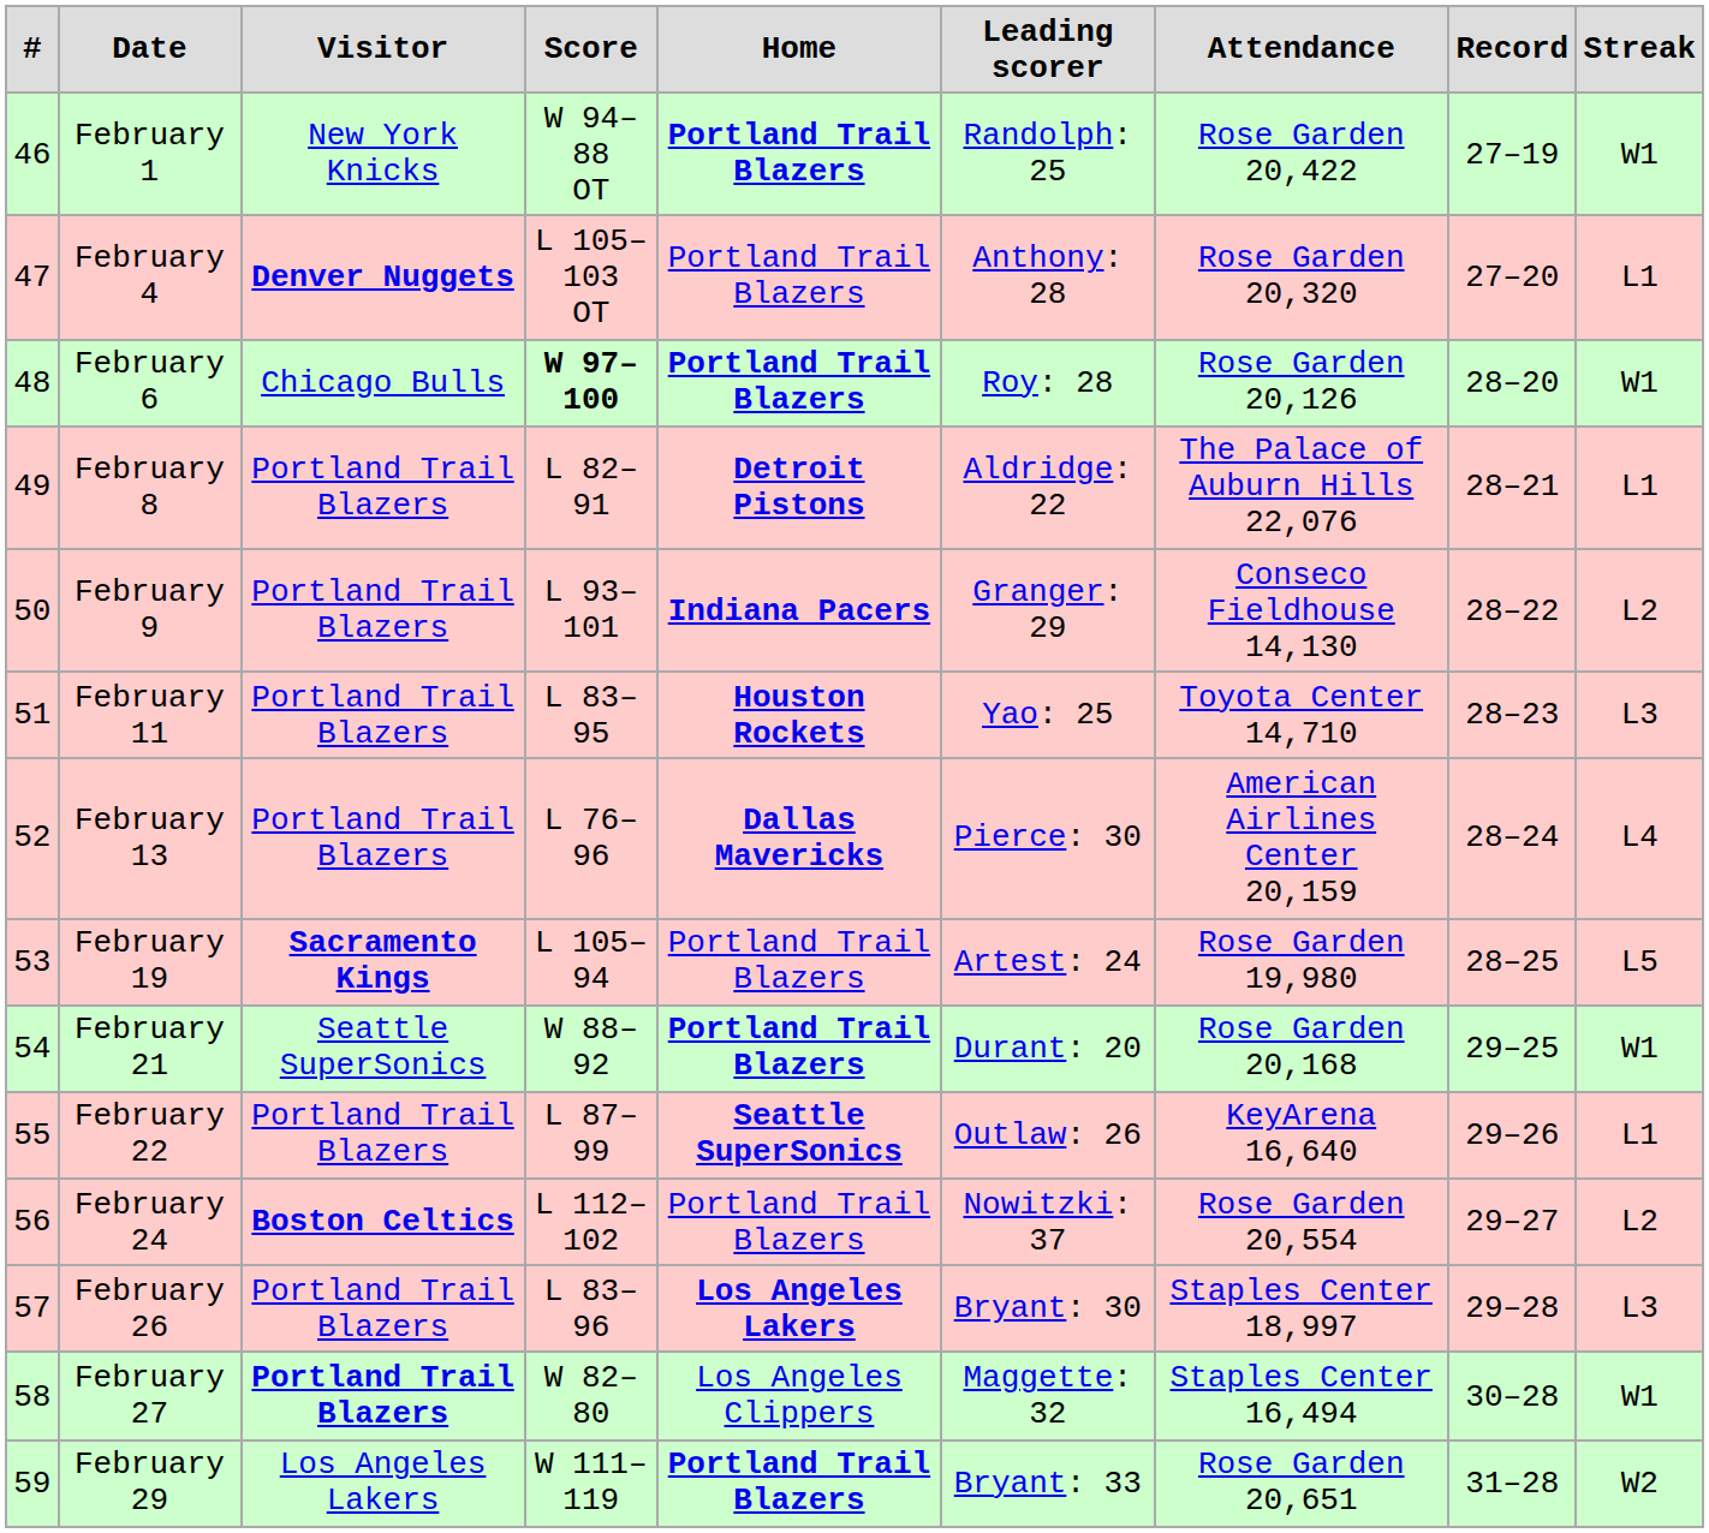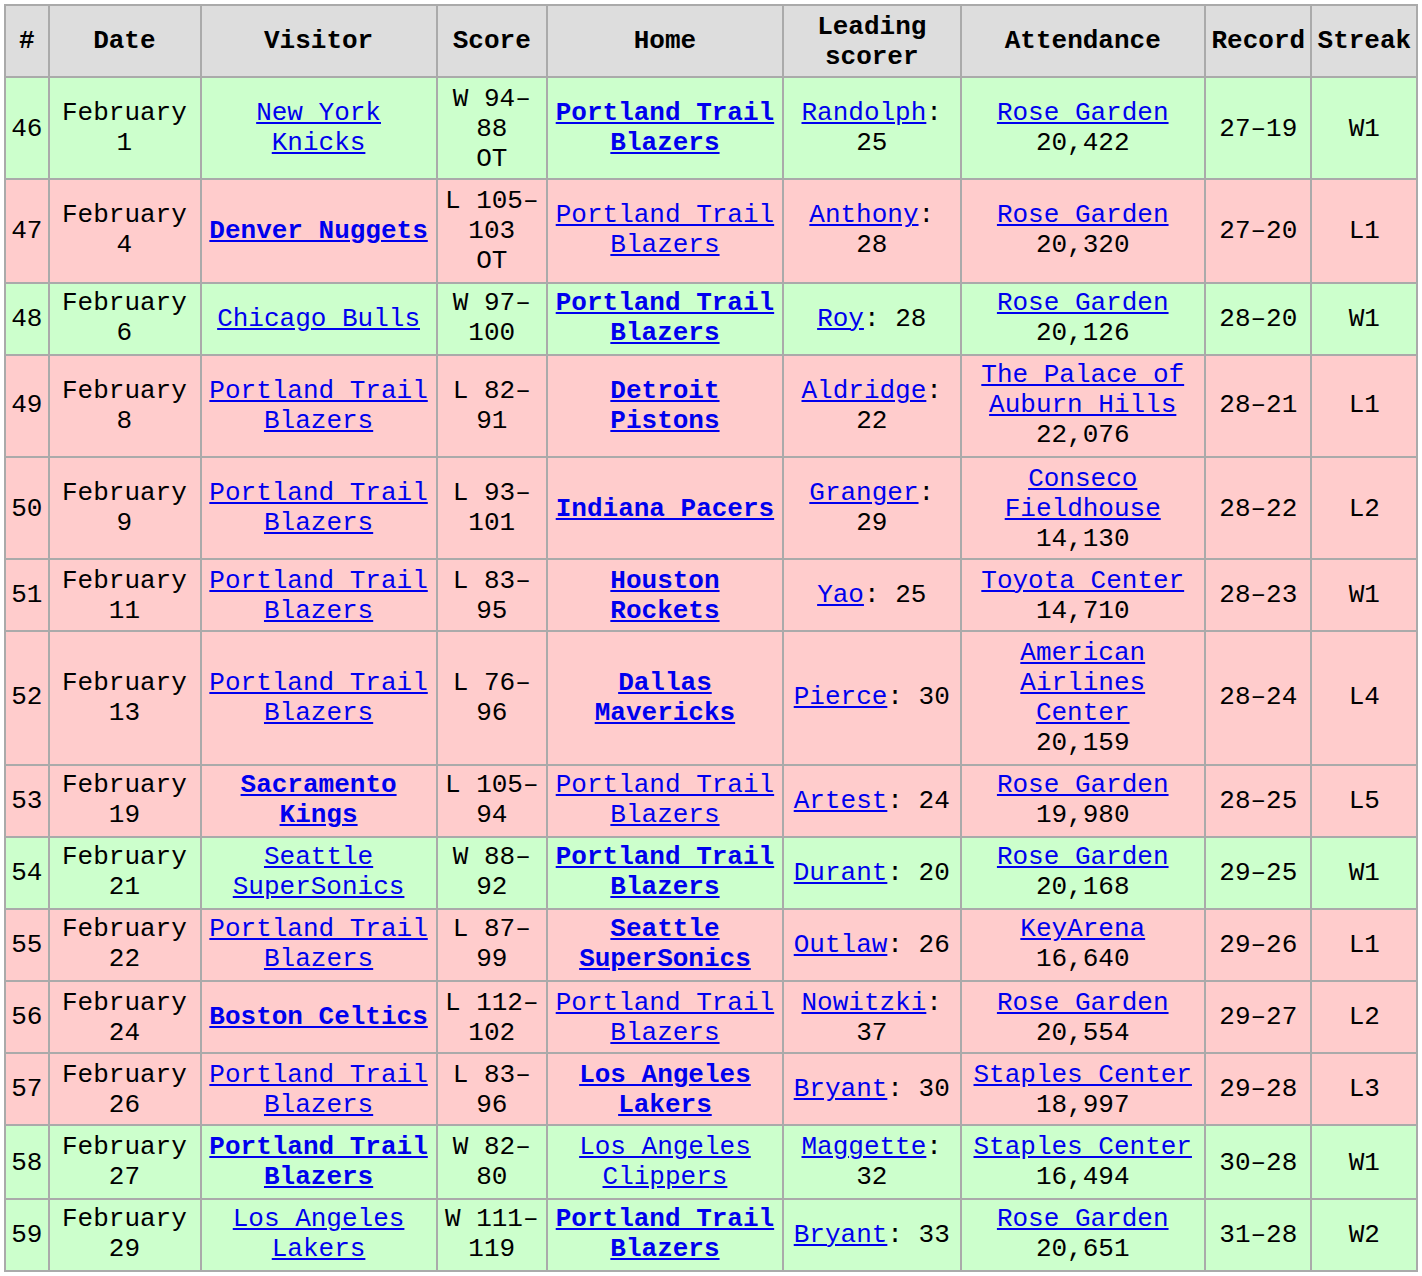 <table class="wikitable" width="80%">
 <tr align="center"  bgcolor="#dddddd">
 <td><strong>#</strong></td>
 <td><strong>Date</strong></td>
 <td><strong>Visitor</strong></td>
 <td><strong>Score</strong></td>
 <td><strong>Home</strong></td>
 <td><strong>Leading scorer</strong></td>
 <td><strong>Attendance</strong></td>
 <td><strong>Record</strong></td>
 <td><strong>Streak</strong></td>
 </tr>
 <tr align="center" bgcolor="#ccffcc">
 <td>46</td>
 <td>February 1</td>
 <td><a href='#'>New York Knicks</a></td>
 <td>W 94–88<br>OT</td>
 <td><strong><a href='#'>Portland Trail Blazers</a></strong></td>
 <td><a href='#'>Randolph</a>: 25</td>
 <td><a href='#'>Rose Garden</a><br>20,422</td>
 <td>27–19</td>
 <td>W1</td>
 </tr>
 <tr align="center" bgcolor="#ffcccc">
 <td>47</td>
 <td>February 4</td>
 <td><strong><a href='#'>Denver Nuggets</a></strong></td>
 <td>L 105–103<br>OT</td>
 <td><a href='#'>Portland Trail Blazers</a></td>
 <td><a href='#'>Anthony</a>: 28</td>
 <td><a href='#'>Rose Garden</a><br>20,320</td>
 <td>27–20</td>
 <td>L1</td>
 </tr>
 <tr align="center" bgcolor="#ccffcc">
 <td>48</td>
 <td>February 6</td>
 <td><a href='#'>Chicago Bulls</a></td>
-<td><strong>W 97–100</strong></td>
+<td>W 97–100</td>
 <td><strong><a href='#'>Portland Trail Blazers</a></strong></td>
 <td><a href='#'>Roy</a>: 28</td>
 <td><a href='#'>Rose Garden</a><br>20,126</td>
 <td>28–20</td>
 <td>W1</td>
 </tr>
 <tr align="center" bgcolor="#ffcccc">
 <td>49</td>
 <td>February 8</td>
 <td><a href='#'>Portland Trail Blazers</a></td>
 <td>L 82–91</td>
 <td><strong><a href='#'>Detroit Pistons</a></strong></td>
 <td><a href='#'>Aldridge</a>: 22</td>
 <td><a href='#'>The Palace of Auburn Hills</a><br>22,076</td>
 <td>28–21</td>
 <td>L1</td>
 </tr>
 <tr align="center" bgcolor="#ffcccc">
 <td>50</td>
 <td>February 9</td>
 <td><a href='#'>Portland Trail Blazers</a></td>
 <td>L 93–101</td>
 <td><strong><a href='#'>Indiana Pacers</a></strong></td>
 <td><a href='#'>Granger</a>: 29</td>
 <td><a href='#'>Conseco Fieldhouse</a><br>14,130</td>
 <td>28–22</td>
 <td>L2</td>
 </tr>
 <tr align="center" bgcolor="#ffcccc">
 <td>51</td>
 <td>February 11</td>
 <td><a href='#'>Portland Trail Blazers</a></td>
 <td>L 83–95</td>
 <td><strong><a href='#'>Houston Rockets</a></strong></td>
 <td><a href='#'>Yao</a>: 25</td>
 <td><a href='#'>Toyota Center</a><br>14,710</td>
 <td>28–23</td>
-<td>L3</td>
+<td>W1</td>
 </tr>
 <tr align="center" bgcolor="#ffcccc">
 <td>52</td>
 <td>February 13</td>
 <td><a href='#'>Portland Trail Blazers</a></td>
 <td>L 76–96</td>
 <td><strong><a href='#'>Dallas Mavericks</a></strong></td>
 <td><a href='#'>Pierce</a>: 30</td>
 <td><a href='#'>American Airlines Center</a><br>20,159</td>
 <td>28–24</td>
 <td>L4</td>
 </tr>
 <tr align="center" bgcolor="#ffcccc">
 <td>53</td>
 <td>February 19</td>
 <td><strong><a href='#'>Sacramento Kings</a></strong></td>
 <td>L 105–94</td>
 <td><a href='#'>Portland Trail Blazers</a></td>
 <td><a href='#'>Artest</a>: 24</td>
 <td><a href='#'>Rose Garden</a><br>19,980</td>
 <td>28–25</td>
 <td>L5</td>
 </tr>
 <tr align="center" bgcolor="ccffcc">
 <td>54</td>
 <td>February 21</td>
 <td><a href='#'>Seattle SuperSonics</a></td>
 <td>W 88–92</td>
 <td><strong><a href='#'>Portland Trail Blazers</a></strong></td>
 <td><a href='#'>Durant</a>: 20</td>
 <td><a href='#'>Rose Garden</a><br>20,168</td>
 <td>29–25</td>
 <td>W1</td>
 </tr>
 <tr align="center" bgcolor="ffcccc">
 <td>55</td>
 <td>February 22</td>
 <td><a href='#'>Portland Trail Blazers</a></td>
 <td>L 87–99</td>
 <td><strong><a href='#'>Seattle SuperSonics</a></strong></td>
 <td><a href='#'>Outlaw</a>: 26</td>
 <td><a href='#'>KeyArena</a><br>16,640</td>
 <td>29–26</td>
 <td>L1</td>
 </tr>
 <tr align="center" bgcolor="ffcccc">
 <td>56</td>
 <td>February 24</td>
 <td><strong><a href='#'>Boston Celtics</a></strong></td>
 <td>L 112–102</td>
 <td><a href='#'>Portland Trail Blazers</a></td>
 <td><a href='#'>Nowitzki</a>: 37</td>
 <td><a href='#'>Rose Garden</a><br>20,554</td>
 <td>29–27</td>
 <td>L2</td>
 </tr>
 <tr align="center" bgcolor="ffcccc">
 <td>57</td>
 <td>February 26</td>
 <td><a href='#'>Portland Trail Blazers</a></td>
 <td>L 83–96</td>
 <td><strong><a href='#'>Los Angeles Lakers</a></strong></td>
 <td><a href='#'>Bryant</a>: 30</td>
 <td><a href='#'>Staples Center</a><br>18,997</td>
 <td>29–28</td>
 <td>L3</td>
 </tr>
 <tr align="center" bgcolor="ccffcc">
 <td>58</td>
 <td>February 27</td>
 <td><strong><a href='#'>Portland Trail Blazers</a></strong></td>
 <td>W 82–80</td>
 <td><a href='#'>Los Angeles Clippers</a></td>
 <td><a href='#'>Maggette</a>: 32</td>
 <td><a href='#'>Staples Center</a><br>16,494</td>
 <td>30–28</td>
 <td>W1</td>
 </tr>
 <tr align="center" bgcolor="ccffcc">
 <td>59</td>
 <td>February 29</td>
 <td><a href='#'>Los Angeles Lakers</a></td>
 <td>W 111–119</td>
 <td><strong><a href='#'>Portland Trail Blazers</a></strong></td>
 <td><a href='#'>Bryant</a>: 33</td>
 <td><a href='#'>Rose Garden</a><br>20,651</td>
 <td>31–28</td>
 <td>W2</td>
 </tr>
 </table>
